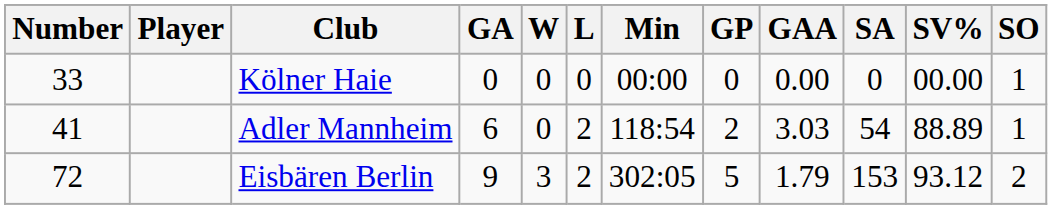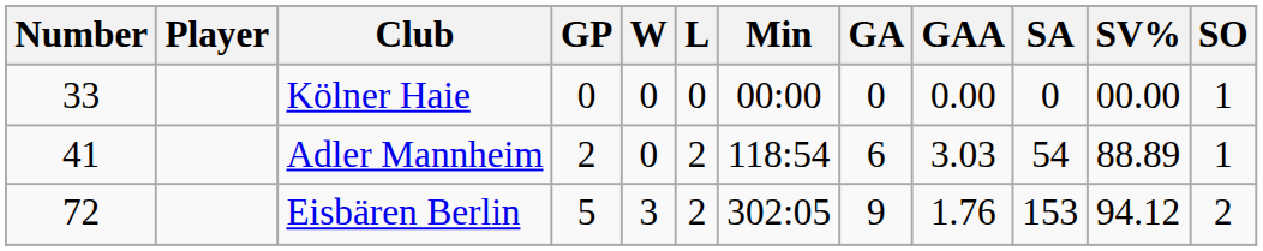 <table class="wikitable sortable" style="text-align: center;">
 <tr>
 <th>Number</th>
 <th>Player</th>
 <th>Club</th>
-<th>GA</th>
+<th>GP</th>
 <th>W</th>
 <th>L</th>
 <th>Min</th>
-<th>GP</th>
+<th>GA</th>
 <th>GAA</th>
 <th>SA</th>
 <th>SV%</th>
 <th>SO</th>
 </tr>
 <tr>
 <td>33</td>
 <td align=left></td>
 <td align=left> <a href='#'>Kölner Haie</a></td>
 <td>0</td>
 <td>0</td>
 <td>0</td>
 <td>00:00</td>
 <td>0</td>
 <td>0.00</td>
 <td>0</td>
 <td>00.00</td>
 <td>1</td>
 </tr>
 <tr>
 <td>41</td>
 <td align=left></td>
 <td align=left> <a href='#'>Adler Mannheim</a></td>
-<td>6</td>
+<td>2</td>
 <td>0</td>
 <td>2</td>
 <td>118:54</td>
-<td>2</td>
+<td>6</td>
 <td>3.03</td>
 <td>54</td>
 <td>88.89</td>
 <td>1</td>
 </tr>
 <tr>
 <td>72</td>
 <td align=left></td>
 <td align=left> <a href='#'>Eisbären Berlin</a></td>
-<td>9</td>
+<td>5</td>
 <td>3</td>
 <td>2</td>
 <td>302:05</td>
-<td>5</td>
-<td>1.79</td>
+<td>9</td>
+<td>1.76</td>
 <td>153</td>
-<td>93.12</td>
+<td>94.12</td>
 <td>2</td>
 </tr>
 </table>
